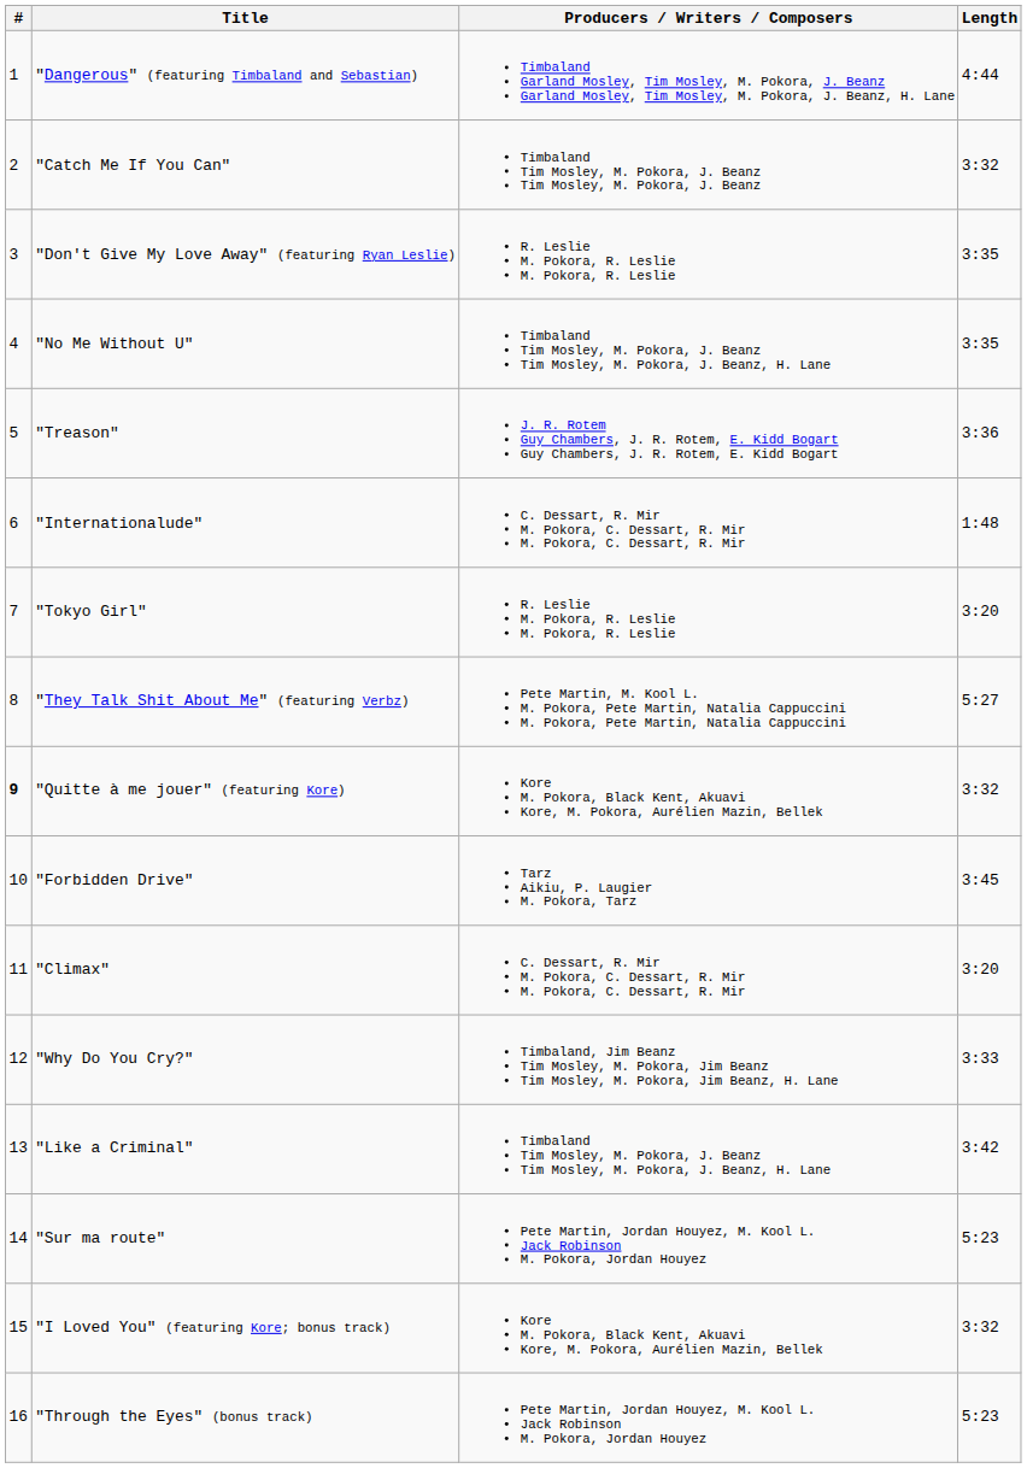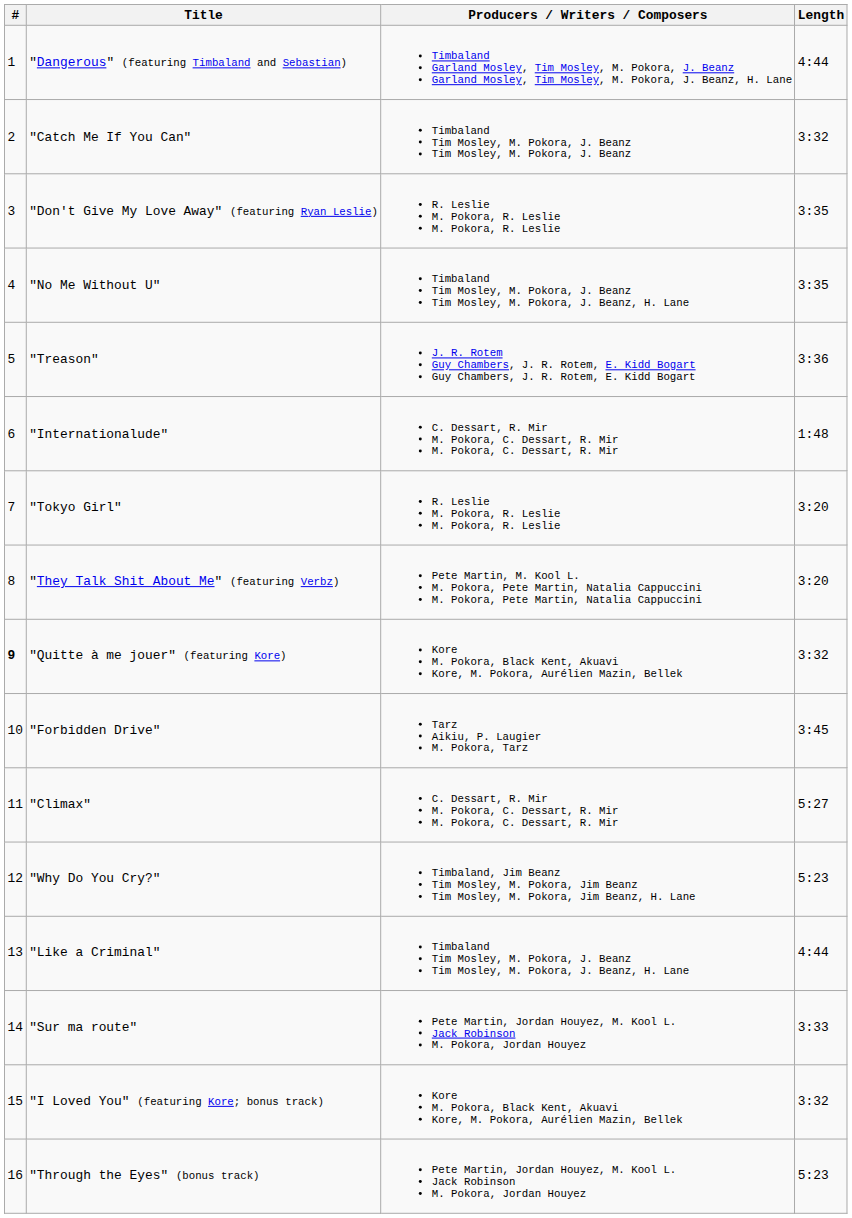 <table class="wikitable">
 <tr>
 <th>#</th>
 <th>Title</th>
 <th>Producers / Writers / Composers</th>
 <th>Length</th>
 </tr>
 <tr>
 <td>1</td>
 <td>"<a href='#'>Dangerous</a>" <small>(featuring <a href='#'>Timbaland</a> and <a href='#'>Sebastian</a>)</small></td>
 <td style="font-size: smaller; padding-left: 1em;"><br><ul><li><a href='#'>Timbaland</a></li><li><a href='#'>Garland Mosley</a>, <a href='#'>Tim Mosley</a>, M. Pokora, <a href='#'>J. Beanz</a></li><li><a href='#'>Garland Mosley</a>, <a href='#'>Tim Mosley</a>, M. Pokora, J. Beanz, H. Lane</li></ul></td>
 <td>4:44</td>
 </tr>
 <tr>
 <td>2</td>
 <td>"Catch Me If You Can"</td>
 <td style="font-size: smaller; padding-left: 1em;"><br><ul><li>Timbaland</li><li>Tim Mosley, M. Pokora, J. Beanz</li><li>Tim Mosley, M. Pokora, J. Beanz</li></ul></td>
 <td>3:32</td>
 </tr>
 <tr>
 <td>3</td>
 <td>"Don't Give My Love Away" <small>(featuring <a href='#'>Ryan Leslie</a>)</small></td>
 <td style="font-size: smaller; padding-left: 1em;"><br><ul><li>R. Leslie</li><li>M. Pokora, R. Leslie</li><li>M. Pokora, R. Leslie</li></ul></td>
 <td>3:35</td>
 </tr>
 <tr>
 <td>4</td>
 <td>"No Me Without U"</td>
 <td style="font-size: smaller; padding-left: 1em;"><br><ul><li>Timbaland</li><li>Tim Mosley, M. Pokora, J. Beanz</li><li>Tim Mosley, M. Pokora, J. Beanz, H. Lane</li></ul></td>
 <td>3:35</td>
 </tr>
 <tr>
 <td>5</td>
 <td>"Treason"</td>
 <td style="font-size: smaller; padding-left: 1em;"><br><ul><li><a href='#'>J. R. Rotem</a></li><li><a href='#'>Guy Chambers</a>, J. R. Rotem, <a href='#'>E. Kidd Bogart</a></li><li>Guy Chambers, J. R. Rotem, E. Kidd Bogart</li></ul></td>
 <td>3:36</td>
 </tr>
 <tr>
 <td>6</td>
 <td>"Internationalude"</td>
 <td style="font-size: smaller; padding-left: 1em;"><br><ul><li>C. Dessart, R. Mir</li><li>M. Pokora, C. Dessart, R. Mir</li><li>M. Pokora, C. Dessart, R. Mir</li></ul></td>
 <td>1:48</td>
 </tr>
 <tr>
 <td>7</td>
 <td>"Tokyo Girl"</td>
 <td style="font-size: smaller; padding-left: 1em;"><br><ul><li>R. Leslie</li><li>M. Pokora, R. Leslie</li><li>M. Pokora, R. Leslie</li></ul></td>
 <td>3:20</td>
 </tr>
 <tr>
 <td>8</td>
 <td>"<a href='#'>They Talk Shit About Me</a>" <small>(featuring <a href='#'>Verbz</a>)</small></td>
 <td style="font-size: smaller; padding-left: 1em;"><br><ul><li>Pete Martin, M. Kool L.</li><li>M. Pokora, Pete Martin, Natalia Cappuccini</li><li>M. Pokora, Pete Martin, Natalia Cappuccini</li></ul></td>
-<td>5:27</td>
+<td>3:20</td>
 </tr>
 <tr>
 <td><strong>9</strong></td>
 <td>"Quitte à me jouer" <small>(featuring <a href='#'>Kore</a>)</small></td>
 <td style="font-size: smaller; padding-left: 1em;"><br><ul><li>Kore</li><li>M. Pokora, Black Kent, Akuavi</li><li>Kore, M. Pokora, Aurélien Mazin, Bellek</li></ul></td>
 <td>3:32</td>
 </tr>
 <tr>
 <td>10</td>
 <td>"Forbidden Drive"</td>
 <td style="font-size: smaller; padding-left: 1em;"><br><ul><li>Tarz</li><li>Aikiu, P. Laugier</li><li>M. Pokora, Tarz</li></ul></td>
 <td>3:45</td>
 </tr>
 <tr>
 <td>11</td>
 <td>"Climax"</td>
 <td style="font-size: smaller; padding-left: 1em;"><br><ul><li>C. Dessart, R. Mir</li><li>M. Pokora, C. Dessart, R. Mir</li><li>M. Pokora, C. Dessart, R. Mir</li></ul></td>
-<td>3:20</td>
+<td>5:27</td>
 </tr>
 <tr>
 <td>12</td>
 <td>"Why Do You Cry?"</td>
 <td style="font-size: smaller; padding-left: 1em;"><br><ul><li>Timbaland, Jim Beanz</li><li>Tim Mosley, M. Pokora, Jim Beanz</li><li>Tim Mosley, M. Pokora, Jim Beanz, H. Lane</li></ul></td>
-<td>3:33</td>
+<td>5:23</td>
 </tr>
 <tr>
 <td>13</td>
 <td>"Like a Criminal"</td>
 <td style="font-size: smaller; padding-left: 1em;"><br><ul><li>Timbaland</li><li>Tim Mosley, M. Pokora, J. Beanz</li><li>Tim Mosley, M. Pokora, J. Beanz, H. Lane</li></ul></td>
-<td>3:42</td>
+<td>4:44</td>
 </tr>
 <tr>
 <td>14</td>
 <td>"Sur ma route"</td>
 <td style="font-size: smaller; padding-left: 1em;"><br><ul><li>Pete Martin, Jordan Houyez, M. Kool L.</li><li><a href='#'>Jack Robinson</a></li><li>M. Pokora, Jordan Houyez</li></ul></td>
-<td>5:23</td>
+<td>3:33</td>
 </tr>
 <tr>
 <td>15</td>
 <td>"I Loved You" <small>(featuring <a href='#'>Kore</a>; bonus track)</small></td>
 <td style="font-size: smaller; padding-left: 1em;"><br><ul><li>Kore</li><li>M. Pokora, Black Kent, Akuavi</li><li>Kore, M. Pokora, Aurélien Mazin, Bellek</li></ul></td>
 <td>3:32</td>
 </tr>
 <tr>
 <td>16</td>
 <td>"Through the Eyes" <small>(bonus track)</small></td>
 <td style="font-size: smaller; padding-left: 1em;"><br><ul><li>Pete Martin, Jordan Houyez, M. Kool L.</li><li>Jack Robinson</li><li>M. Pokora, Jordan Houyez</li></ul></td>
 <td>5:23</td>
 </tr>
 </table>
